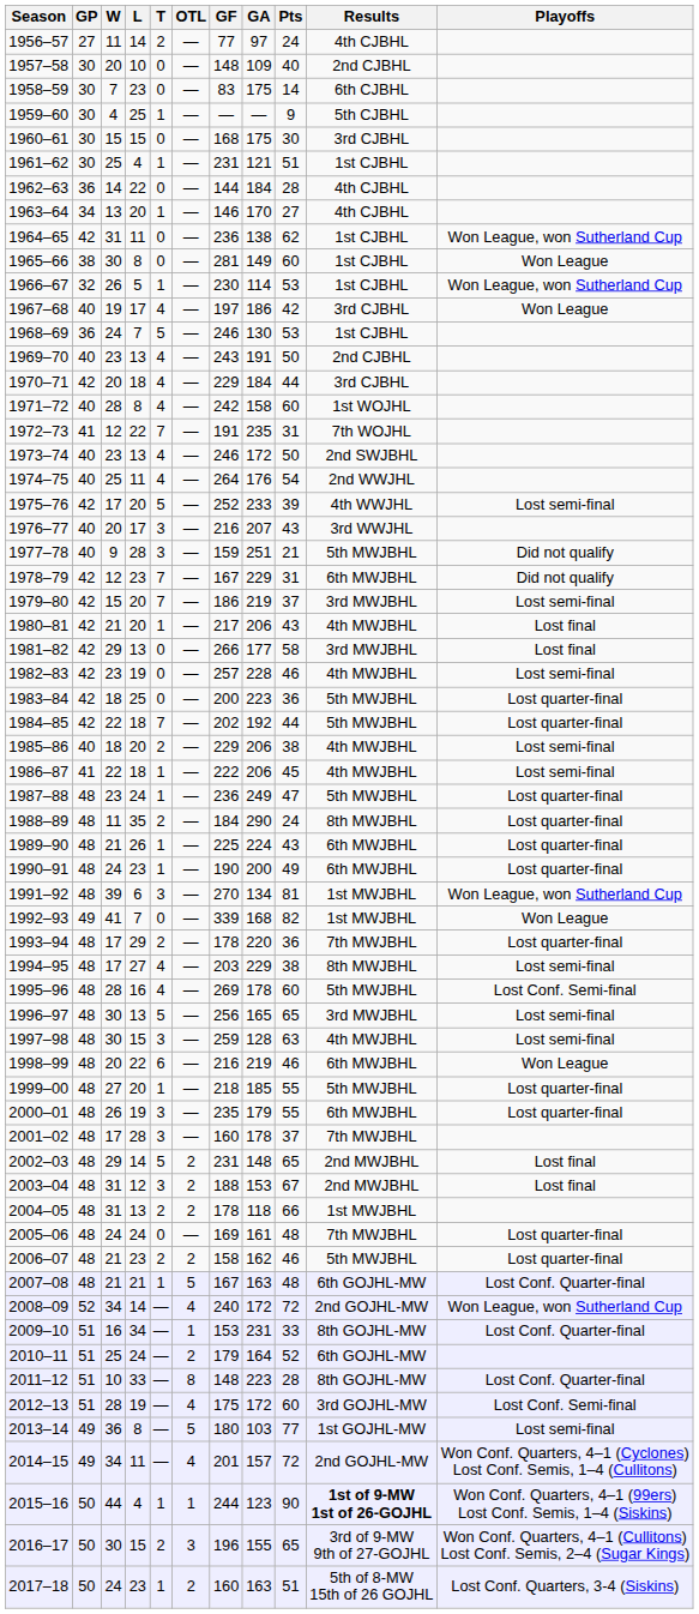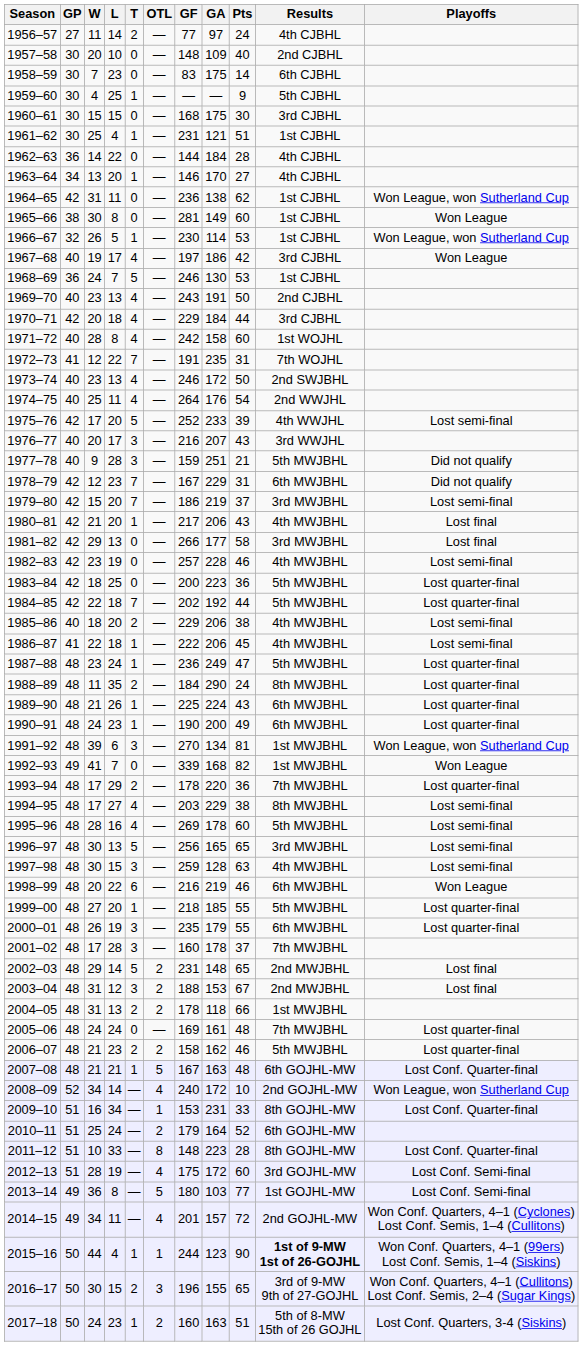 <table class="wikitable" style="text-align:center">
 <tr>
 <th>Season</th>
 <th>GP</th>
 <th>W</th>
 <th>L</th>
 <th>T</th>
 <th>OTL</th>
 <th>GF</th>
 <th>GA</th>
 <th>Pts</th>
 <th>Results</th>
 <th>Playoffs</th>
 </tr>
 <tr>
 <td>1956–57</td>
 <td>27</td>
 <td>11</td>
 <td>14</td>
 <td>2</td>
 <td>—</td>
 <td>77</td>
 <td>97</td>
 <td>24</td>
 <td>4th CJBHL</td>
 <td></td>
 </tr>
 <tr>
 <td>1957–58</td>
 <td>30</td>
 <td>20</td>
 <td>10</td>
 <td>0</td>
 <td>—</td>
 <td>148</td>
 <td>109</td>
 <td>40</td>
 <td>2nd CJBHL</td>
 <td></td>
 </tr>
 <tr>
 <td>1958–59</td>
 <td>30</td>
 <td>7</td>
 <td>23</td>
 <td>0</td>
 <td>—</td>
 <td>83</td>
 <td>175</td>
 <td>14</td>
 <td>6th CJBHL</td>
 <td></td>
 </tr>
 <tr>
 <td>1959–60</td>
 <td>30</td>
 <td>4</td>
 <td>25</td>
 <td>1</td>
 <td>—</td>
 <td>—</td>
 <td>—</td>
 <td>9</td>
 <td>5th CJBHL</td>
 <td></td>
 </tr>
 <tr>
 <td>1960–61</td>
 <td>30</td>
 <td>15</td>
 <td>15</td>
 <td>0</td>
 <td>—</td>
 <td>168</td>
 <td>175</td>
 <td>30</td>
 <td>3rd CJBHL</td>
 <td></td>
 </tr>
 <tr>
 <td>1961–62</td>
 <td>30</td>
 <td>25</td>
 <td>4</td>
 <td>1</td>
 <td>—</td>
 <td>231</td>
 <td>121</td>
 <td>51</td>
 <td>1st CJBHL</td>
 <td></td>
 </tr>
 <tr>
 <td>1962–63</td>
 <td>36</td>
 <td>14</td>
 <td>22</td>
 <td>0</td>
 <td>—</td>
 <td>144</td>
 <td>184</td>
 <td>28</td>
 <td>4th CJBHL</td>
 <td></td>
 </tr>
 <tr>
 <td>1963–64</td>
 <td>34</td>
 <td>13</td>
 <td>20</td>
 <td>1</td>
 <td>—</td>
 <td>146</td>
 <td>170</td>
 <td>27</td>
 <td>4th CJBHL</td>
 <td></td>
 </tr>
 <tr>
 <td>1964–65</td>
 <td>42</td>
 <td>31</td>
 <td>11</td>
 <td>0</td>
 <td>—</td>
 <td>236</td>
 <td>138</td>
 <td>62</td>
 <td>1st CJBHL</td>
 <td>Won League, won <a href='#'>Sutherland Cup</a></td>
 </tr>
 <tr>
 <td>1965–66</td>
 <td>38</td>
 <td>30</td>
 <td>8</td>
 <td>0</td>
 <td>—</td>
 <td>281</td>
 <td>149</td>
 <td>60</td>
 <td>1st CJBHL</td>
 <td>Won League</td>
 </tr>
 <tr>
 <td>1966–67</td>
 <td>32</td>
 <td>26</td>
 <td>5</td>
 <td>1</td>
 <td>—</td>
 <td>230</td>
 <td>114</td>
 <td>53</td>
 <td>1st CJBHL</td>
 <td>Won League, won <a href='#'>Sutherland Cup</a></td>
 </tr>
 <tr>
 <td>1967–68</td>
 <td>40</td>
 <td>19</td>
 <td>17</td>
 <td>4</td>
 <td>—</td>
 <td>197</td>
 <td>186</td>
 <td>42</td>
 <td>3rd CJBHL</td>
 <td>Won League</td>
 </tr>
 <tr>
 <td>1968–69</td>
 <td>36</td>
 <td>24</td>
 <td>7</td>
 <td>5</td>
 <td>—</td>
 <td>246</td>
 <td>130</td>
 <td>53</td>
 <td>1st CJBHL</td>
 <td></td>
 </tr>
 <tr>
 <td>1969–70</td>
 <td>40</td>
 <td>23</td>
 <td>13</td>
 <td>4</td>
 <td>—</td>
 <td>243</td>
 <td>191</td>
 <td>50</td>
 <td>2nd CJBHL</td>
 <td></td>
 </tr>
 <tr>
 <td>1970–71</td>
 <td>42</td>
 <td>20</td>
 <td>18</td>
 <td>4</td>
 <td>—</td>
 <td>229</td>
 <td>184</td>
 <td>44</td>
 <td>3rd CJBHL</td>
 <td></td>
 </tr>
 <tr>
 <td>1971–72</td>
 <td>40</td>
 <td>28</td>
 <td>8</td>
 <td>4</td>
 <td>—</td>
 <td>242</td>
 <td>158</td>
 <td>60</td>
 <td>1st WOJHL</td>
 <td></td>
 </tr>
 <tr>
 <td>1972–73</td>
 <td>41</td>
 <td>12</td>
 <td>22</td>
 <td>7</td>
 <td>—</td>
 <td>191</td>
 <td>235</td>
 <td>31</td>
 <td>7th WOJHL</td>
 <td></td>
 </tr>
 <tr>
 <td>1973–74</td>
 <td>40</td>
 <td>23</td>
 <td>13</td>
 <td>4</td>
 <td>—</td>
 <td>246</td>
 <td>172</td>
 <td>50</td>
 <td>2nd SWJBHL</td>
 <td></td>
 </tr>
 <tr>
 <td>1974–75</td>
 <td>40</td>
 <td>25</td>
 <td>11</td>
 <td>4</td>
 <td>—</td>
 <td>264</td>
 <td>176</td>
 <td>54</td>
 <td>2nd WWJHL</td>
 <td></td>
 </tr>
 <tr>
 <td>1975–76</td>
 <td>42</td>
 <td>17</td>
 <td>20</td>
 <td>5</td>
 <td>—</td>
 <td>252</td>
 <td>233</td>
 <td>39</td>
 <td>4th WWJHL</td>
 <td>Lost semi-final</td>
 </tr>
 <tr>
 <td>1976–77</td>
 <td>40</td>
 <td>20</td>
 <td>17</td>
 <td>3</td>
 <td>—</td>
 <td>216</td>
 <td>207</td>
 <td>43</td>
 <td>3rd WWJHL</td>
 <td></td>
 </tr>
 <tr>
 <td>1977–78</td>
 <td>40</td>
 <td>9</td>
 <td>28</td>
 <td>3</td>
 <td>—</td>
 <td>159</td>
 <td>251</td>
 <td>21</td>
 <td>5th MWJBHL</td>
 <td>Did not qualify</td>
 </tr>
 <tr>
 <td>1978–79</td>
 <td>42</td>
 <td>12</td>
 <td>23</td>
 <td>7</td>
 <td>—</td>
 <td>167</td>
 <td>229</td>
 <td>31</td>
 <td>6th MWJBHL</td>
 <td>Did not qualify</td>
 </tr>
 <tr>
 <td>1979–80</td>
 <td>42</td>
 <td>15</td>
 <td>20</td>
 <td>7</td>
 <td>—</td>
 <td>186</td>
 <td>219</td>
 <td>37</td>
 <td>3rd MWJBHL</td>
 <td>Lost semi-final</td>
 </tr>
 <tr>
 <td>1980–81</td>
 <td>42</td>
 <td>21</td>
 <td>20</td>
 <td>1</td>
 <td>—</td>
 <td>217</td>
 <td>206</td>
 <td>43</td>
 <td>4th MWJBHL</td>
 <td>Lost final</td>
 </tr>
 <tr>
 <td>1981–82</td>
 <td>42</td>
 <td>29</td>
 <td>13</td>
 <td>0</td>
 <td>—</td>
 <td>266</td>
 <td>177</td>
 <td>58</td>
 <td>3rd MWJBHL</td>
 <td>Lost final</td>
 </tr>
 <tr>
 <td>1982–83</td>
 <td>42</td>
 <td>23</td>
 <td>19</td>
 <td>0</td>
 <td>—</td>
 <td>257</td>
 <td>228</td>
 <td>46</td>
 <td>4th MWJBHL</td>
 <td>Lost semi-final</td>
 </tr>
 <tr>
 <td>1983–84</td>
 <td>42</td>
 <td>18</td>
 <td>25</td>
 <td>0</td>
 <td>—</td>
 <td>200</td>
 <td>223</td>
 <td>36</td>
 <td>5th MWJBHL</td>
 <td>Lost quarter-final</td>
 </tr>
 <tr>
 <td>1984–85</td>
 <td>42</td>
 <td>22</td>
 <td>18</td>
 <td>7</td>
 <td>—</td>
 <td>202</td>
 <td>192</td>
 <td>44</td>
 <td>5th MWJBHL</td>
 <td>Lost quarter-final</td>
 </tr>
 <tr>
 <td>1985–86</td>
 <td>40</td>
 <td>18</td>
 <td>20</td>
 <td>2</td>
 <td>—</td>
 <td>229</td>
 <td>206</td>
 <td>38</td>
 <td>4th MWJBHL</td>
 <td>Lost semi-final</td>
 </tr>
 <tr>
 <td>1986–87</td>
 <td>41</td>
 <td>22</td>
 <td>18</td>
 <td>1</td>
 <td>—</td>
 <td>222</td>
 <td>206</td>
 <td>45</td>
 <td>4th MWJBHL</td>
 <td>Lost semi-final</td>
 </tr>
 <tr>
 <td>1987–88</td>
 <td>48</td>
 <td>23</td>
 <td>24</td>
 <td>1</td>
 <td>—</td>
 <td>236</td>
 <td>249</td>
 <td>47</td>
 <td>5th MWJBHL</td>
 <td>Lost quarter-final</td>
 </tr>
 <tr>
 <td>1988–89</td>
 <td>48</td>
 <td>11</td>
 <td>35</td>
 <td>2</td>
 <td>—</td>
 <td>184</td>
 <td>290</td>
 <td>24</td>
 <td>8th MWJBHL</td>
 <td>Lost quarter-final</td>
 </tr>
 <tr>
 <td>1989–90</td>
 <td>48</td>
 <td>21</td>
 <td>26</td>
 <td>1</td>
 <td>—</td>
 <td>225</td>
 <td>224</td>
 <td>43</td>
 <td>6th MWJBHL</td>
 <td>Lost quarter-final</td>
 </tr>
 <tr>
 <td>1990–91</td>
 <td>48</td>
 <td>24</td>
 <td>23</td>
 <td>1</td>
 <td>—</td>
 <td>190</td>
 <td>200</td>
 <td>49</td>
 <td>6th MWJBHL</td>
 <td>Lost quarter-final</td>
 </tr>
 <tr>
 <td>1991–92</td>
 <td>48</td>
 <td>39</td>
 <td>6</td>
 <td>3</td>
 <td>—</td>
 <td>270</td>
 <td>134</td>
 <td>81</td>
 <td>1st MWJBHL</td>
 <td>Won League, won <a href='#'>Sutherland Cup</a></td>
 </tr>
 <tr>
 <td>1992–93</td>
 <td>49</td>
 <td>41</td>
 <td>7</td>
 <td>0</td>
 <td>—</td>
 <td>339</td>
 <td>168</td>
 <td>82</td>
 <td>1st MWJBHL</td>
 <td>Won League</td>
 </tr>
 <tr>
 <td>1993–94</td>
 <td>48</td>
 <td>17</td>
 <td>29</td>
 <td>2</td>
 <td>—</td>
 <td>178</td>
 <td>220</td>
 <td>36</td>
 <td>7th MWJBHL</td>
 <td>Lost quarter-final</td>
 </tr>
 <tr>
 <td>1994–95</td>
 <td>48</td>
 <td>17</td>
 <td>27</td>
 <td>4</td>
 <td>—</td>
 <td>203</td>
 <td>229</td>
 <td>38</td>
 <td>8th MWJBHL</td>
 <td>Lost semi-final</td>
 </tr>
 <tr>
 <td>1995–96</td>
 <td>48</td>
 <td>28</td>
 <td>16</td>
 <td>4</td>
 <td>—</td>
 <td>269</td>
 <td>178</td>
 <td>60</td>
 <td>5th MWJBHL</td>
-<td>Lost Conf. Semi-final</td>
+<td>Lost semi-final</td>
 </tr>
 <tr>
 <td>1996–97</td>
 <td>48</td>
 <td>30</td>
 <td>13</td>
 <td>5</td>
 <td>—</td>
 <td>256</td>
 <td>165</td>
 <td>65</td>
 <td>3rd MWJBHL</td>
 <td>Lost semi-final</td>
 </tr>
 <tr>
 <td>1997–98</td>
 <td>48</td>
 <td>30</td>
 <td>15</td>
 <td>3</td>
 <td>—</td>
 <td>259</td>
 <td>128</td>
 <td>63</td>
 <td>4th MWJBHL</td>
 <td>Lost semi-final</td>
 </tr>
 <tr>
 <td>1998–99</td>
 <td>48</td>
 <td>20</td>
 <td>22</td>
 <td>6</td>
 <td>—</td>
 <td>216</td>
 <td>219</td>
 <td>46</td>
 <td>6th MWJBHL</td>
 <td>Won League</td>
 </tr>
 <tr>
 <td>1999–00</td>
 <td>48</td>
 <td>27</td>
 <td>20</td>
 <td>1</td>
 <td>—</td>
 <td>218</td>
 <td>185</td>
 <td>55</td>
 <td>5th MWJBHL</td>
 <td>Lost quarter-final</td>
 </tr>
 <tr>
 <td>2000–01</td>
 <td>48</td>
 <td>26</td>
 <td>19</td>
 <td>3</td>
 <td>—</td>
 <td>235</td>
 <td>179</td>
 <td>55</td>
 <td>6th MWJBHL</td>
 <td>Lost quarter-final</td>
 </tr>
 <tr>
 <td>2001–02</td>
 <td>48</td>
 <td>17</td>
 <td>28</td>
 <td>3</td>
 <td>—</td>
 <td>160</td>
 <td>178</td>
 <td>37</td>
 <td>7th MWJBHL</td>
 <td></td>
 </tr>
 <tr>
 <td>2002–03</td>
 <td>48</td>
 <td>29</td>
 <td>14</td>
 <td>5</td>
 <td>2</td>
 <td>231</td>
 <td>148</td>
 <td>65</td>
 <td>2nd MWJBHL</td>
 <td>Lost final</td>
 </tr>
 <tr>
 <td>2003–04</td>
 <td>48</td>
 <td>31</td>
 <td>12</td>
 <td>3</td>
 <td>2</td>
 <td>188</td>
 <td>153</td>
 <td>67</td>
 <td>2nd MWJBHL</td>
 <td>Lost final</td>
 </tr>
 <tr>
 <td>2004–05</td>
 <td>48</td>
 <td>31</td>
 <td>13</td>
 <td>2</td>
 <td>2</td>
 <td>178</td>
 <td>118</td>
 <td>66</td>
 <td>1st MWJBHL</td>
 <td></td>
 </tr>
 <tr>
 <td>2005–06</td>
 <td>48</td>
 <td>24</td>
 <td>24</td>
 <td>0</td>
 <td>—</td>
 <td>169</td>
 <td>161</td>
 <td>48</td>
 <td>7th MWJBHL</td>
 <td>Lost quarter-final</td>
 </tr>
 <tr>
 <td>2006–07</td>
 <td>48</td>
 <td>21</td>
 <td>23</td>
 <td>2</td>
 <td>2</td>
 <td>158</td>
 <td>162</td>
 <td>46</td>
 <td>5th MWJBHL</td>
 <td>Lost quarter-final</td>
 </tr>
 <tr bgcolor="#eeeeff">
 <td>2007–08</td>
 <td>48</td>
 <td>21</td>
 <td>21</td>
 <td>1</td>
 <td>5</td>
 <td>167</td>
 <td>163</td>
 <td>48</td>
 <td>6th GOJHL-MW</td>
 <td>Lost Conf. Quarter-final</td>
 </tr>
 <tr bgcolor="#eeeeff">
 <td>2008–09</td>
 <td>52</td>
 <td>34</td>
 <td>14</td>
 <td>—</td>
 <td>4</td>
 <td>240</td>
 <td>172</td>
-<td>72</td>
+<td>10</td>
 <td>2nd GOJHL-MW</td>
 <td>Won League, won <a href='#'>Sutherland Cup</a></td>
 </tr>
 <tr bgcolor="#eeeeff">
 <td>2009–10</td>
 <td>51</td>
 <td>16</td>
 <td>34</td>
 <td>—</td>
 <td>1</td>
 <td>153</td>
 <td>231</td>
 <td>33</td>
 <td>8th GOJHL-MW</td>
 <td>Lost Conf. Quarter-final</td>
 </tr>
 <tr bgcolor="#eeeeff">
 <td>2010–11</td>
 <td>51</td>
 <td>25</td>
 <td>24</td>
 <td>—</td>
 <td>2</td>
 <td>179</td>
 <td>164</td>
 <td>52</td>
 <td>6th GOJHL-MW</td>
 <td></td>
 </tr>
 <tr bgcolor="#eeeeff">
 <td>2011–12</td>
 <td>51</td>
 <td>10</td>
 <td>33</td>
 <td>—</td>
 <td>8</td>
 <td>148</td>
 <td>223</td>
 <td>28</td>
 <td>8th GOJHL-MW</td>
 <td>Lost Conf. Quarter-final</td>
 </tr>
 <tr bgcolor="#eeeeff">
 <td>2012–13</td>
 <td>51</td>
 <td>28</td>
 <td>19</td>
 <td>—</td>
 <td>4</td>
 <td>175</td>
 <td>172</td>
 <td>60</td>
 <td>3rd GOJHL-MW</td>
 <td>Lost Conf. Semi-final</td>
 </tr>
 <tr bgcolor="#eeeeff">
 <td>2013–14</td>
 <td>49</td>
 <td>36</td>
 <td>8</td>
 <td>—</td>
 <td>5</td>
 <td>180</td>
 <td>103</td>
 <td>77</td>
 <td>1st GOJHL-MW</td>
-<td>Lost semi-final</td>
+<td>Lost Conf. Semi-final</td>
 </tr>
 <tr bgcolor="#eeeeff">
 <td>2014–15</td>
 <td>49</td>
 <td>34</td>
 <td>11</td>
 <td>—</td>
 <td>4</td>
 <td>201</td>
 <td>157</td>
 <td>72</td>
 <td>2nd GOJHL-MW</td>
 <td>Won Conf. Quarters, 4–1 (<a href='#'>Cyclones</a>)<br>Lost Conf. Semis, 1–4 (<a href='#'>Cullitons</a>)</td>
 </tr>
 <tr bgcolor="#eeeeff">
 <td>2015–16</td>
 <td>50</td>
 <td>44</td>
 <td>4</td>
 <td>1</td>
 <td>1</td>
 <td>244</td>
 <td>123</td>
 <td>90</td>
 <td><strong>1st of 9-MW<br>1st of 26-GOJHL</strong></td>
 <td>Won Conf. Quarters, 4–1 (<a href='#'>99ers</a>)<br>Lost Conf. Semis, 1–4 (<a href='#'>Siskins</a>)</td>
 </tr>
 <tr bgcolor="#eeeeff">
 <td>2016–17</td>
 <td>50</td>
 <td>30</td>
 <td>15</td>
 <td>2</td>
 <td>3</td>
 <td>196</td>
 <td>155</td>
 <td>65</td>
 <td>3rd of 9-MW<br>9th of 27-GOJHL</td>
 <td>Won Conf. Quarters, 4–1 (<a href='#'>Cullitons</a>)<br>Lost Conf. Semis, 2–4 (<a href='#'>Sugar Kings</a>)</td>
 </tr>
 <tr bgcolor="#eeeeff">
 <td>2017–18</td>
 <td>50</td>
 <td>24</td>
 <td>23</td>
 <td>1</td>
 <td>2</td>
 <td>160</td>
 <td>163</td>
 <td>51</td>
 <td>5th of 8-MW<br>15th of 26 GOJHL</td>
 <td>Lost Conf. Quarters, 3-4 (<a href='#'>Siskins</a>)</td>
 </tr>
 </table>
